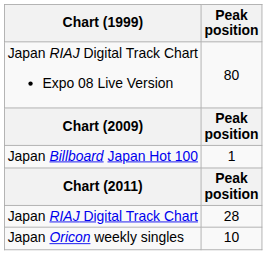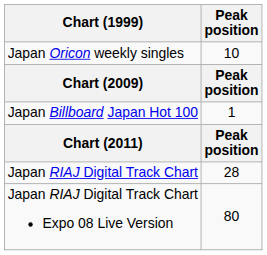 <table class="wikitable sortable">
 <tr>
 <th>Chart (1999)</th>
 <th>Peak<br>position</th>
 </tr>
 <tr>
-<td>Japan <em>RIAJ</em> Digital Track Chart<br><ul><li>Expo 08 Live Version</li></ul></td>
-<td align="center">80</td>
+<td>Japan <em><a href='#'>Oricon</a></em> weekly singles</td>
+<td align="center">10</td>
 </tr>
 <tr>
 <th>Chart (2009)</th>
 <th>Peak<br>position</th>
 </tr>
 <tr>
 <td>Japan <em><a href='#'>Billboard</a></em> <a href='#'>Japan Hot 100</a></td>
 <td align="center">1</td>
 </tr>
 <tr>
 <th>Chart (2011)</th>
 <th>Peak<br>position</th>
 </tr>
 <tr>
 <td>Japan <a href='#'><em>RIAJ</em> Digital Track Chart</a></td>
 <td align="center">28</td>
 </tr>
 <tr>
-<td>Japan <em><a href='#'>Oricon</a></em> weekly singles</td>
-<td align="center">10</td>
+<td>Japan <em>RIAJ</em> Digital Track Chart<br><ul><li>Expo 08 Live Version</li></ul></td>
+<td align="center">80</td>
 </tr>
 </table>
